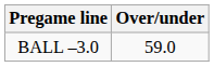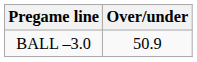 <table class="wikitable">
 <tr align="center">
 <th style=>Pregame line</th>
 <th style=>Over/under</th>
 </tr>
 <tr align="center">
 <td>BALL –3.0</td>
-<td>59.0</td>
+<td>50.9</td>
 </tr>
 </table>
